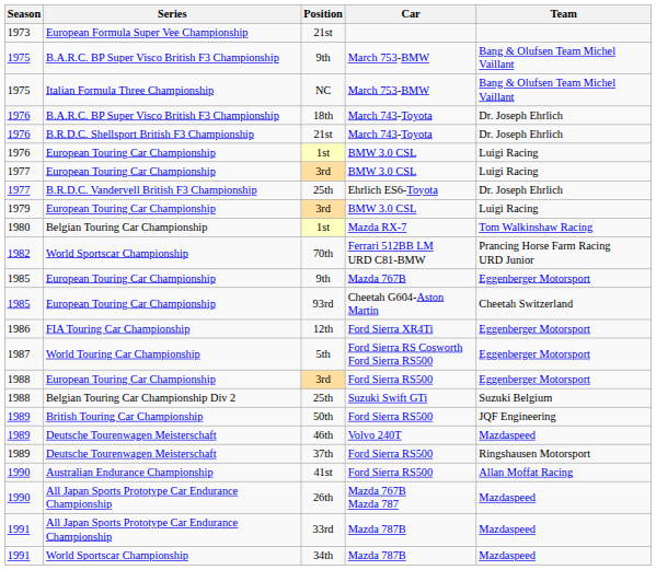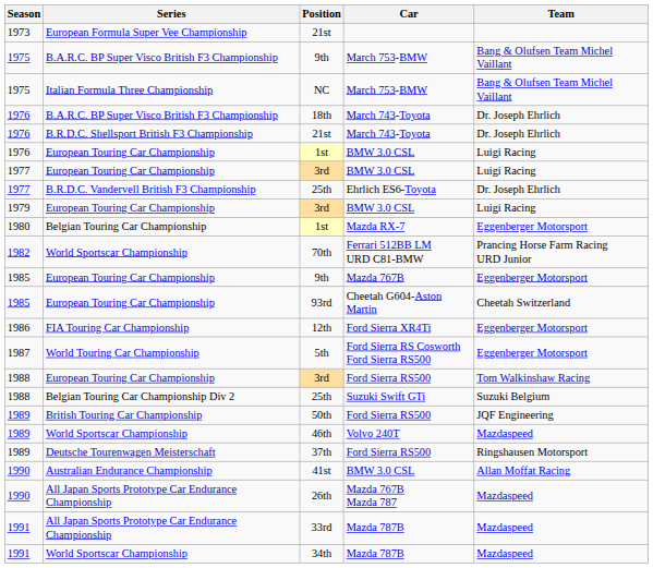 <table class="wikitable" style="font-size: 95%;">
 <tr>
 <th>Season</th>
 <th>Series</th>
 <th>Position</th>
 <th>Car</th>
 <th>Team</th>
 </tr>
 <tr>
 <td>1973</td>
 <td><a href='#'>European Formula Super Vee Championship</a></td>
 <td align="center">21st</td>
 <td></td>
 <td></td>
 </tr>
 <tr>
 <td><a href='#'>1975</a></td>
 <td><a href='#'>B.A.R.C. BP Super Visco British F3 Championship</a></td>
 <td align="center">9th</td>
 <td><a href='#'>March 753</a>-<a href='#'>BMW</a></td>
 <td><a href='#'>Bang & Olufsen Team Michel Vaillant</a></td>
 </tr>
 <tr>
 <td>1975</td>
 <td><a href='#'>Italian Formula Three Championship</a></td>
 <td align="center">NC</td>
 <td><a href='#'>March 753</a>-<a href='#'>BMW</a></td>
 <td><a href='#'>Bang & Olufsen Team Michel Vaillant</a></td>
 </tr>
 <tr>
 <td><a href='#'>1976</a></td>
 <td><a href='#'>B.A.R.C. BP Super Visco British F3 Championship</a></td>
 <td align="center">18th</td>
 <td><a href='#'>March 743</a>-<a href='#'>Toyota</a></td>
 <td>Dr. Joseph Ehrlich</td>
 </tr>
 <tr>
 <td><a href='#'>1976</a></td>
 <td><a href='#'>B.R.D.C. Shellsport British F3 Championship</a></td>
 <td align="center">21st</td>
 <td><a href='#'>March 743</a>-<a href='#'>Toyota</a></td>
 <td>Dr. Joseph Ehrlich</td>
 </tr>
 <tr>
 <td>1976</td>
 <td><a href='#'>European Touring Car Championship</a></td>
 <td style="text-align:center; background:#ffffbf;">1st</td>
 <td><a href='#'>BMW 3.0 CSL</a></td>
 <td>Luigi Racing</td>
 </tr>
 <tr>
 <td>1977</td>
 <td><a href='#'>European Touring Car Championship</a></td>
 <td style="text-align:center; background:#ffdf9f;">3rd</td>
 <td><a href='#'>BMW 3.0 CSL</a></td>
 <td>Luigi Racing</td>
 </tr>
 <tr>
 <td><a href='#'>1977</a></td>
 <td><a href='#'>B.R.D.C. Vandervell British F3 Championship</a></td>
 <td align="center">25th</td>
 <td>Ehrlich ES6-<a href='#'>Toyota</a></td>
 <td>Dr. Joseph Ehrlich</td>
 </tr>
 <tr>
 <td>1979</td>
 <td><a href='#'>European Touring Car Championship</a></td>
 <td style="text-align:center; background:#ffdf9f;">3rd</td>
 <td><a href='#'>BMW 3.0 CSL</a></td>
 <td>Luigi Racing</td>
 </tr>
 <tr>
 <td>1980</td>
 <td>Belgian Touring Car Championship</td>
 <td style="text-align:center; background:#ffffbf;">1st</td>
 <td><a href='#'>Mazda RX-7</a></td>
-<td><a href='#'>Tom Walkinshaw Racing</a></td>
+<td><a href='#'>Eggenberger Motorsport</a></td>
 </tr>
 <tr>
 <td><a href='#'>1982</a></td>
 <td><a href='#'>World Sportscar Championship</a></td>
 <td align="center">70th</td>
 <td><a href='#'>Ferrari 512BB LM</a><br>URD C81-BMW</td>
 <td>Prancing Horse Farm Racing<br>URD Junior</td>
 </tr>
 <tr>
 <td>1985</td>
 <td><a href='#'>European Touring Car Championship</a></td>
 <td align="center">9th</td>
 <td><a href='#'>Mazda 767B</a></td>
 <td><a href='#'>Eggenberger Motorsport</a></td>
 </tr>
 <tr>
 <td><a href='#'>1985</a></td>
 <td><a href='#'>European Touring Car Championship</a></td>
 <td align="center">93rd</td>
 <td>Cheetah G604-<a href='#'>Aston Martin</a></td>
 <td>Cheetah Switzerland</td>
 </tr>
 <tr>
 <td>1986</td>
 <td><a href='#'>FIA Touring Car Championship</a></td>
 <td align="center">12th</td>
 <td><a href='#'>Ford Sierra XR4Ti</a></td>
 <td><a href='#'>Eggenberger Motorsport</a></td>
 </tr>
 <tr>
 <td>1987</td>
 <td><a href='#'>World Touring Car Championship</a></td>
 <td align="center">5th</td>
 <td><a href='#'>Ford Sierra RS Cosworth</a><br><a href='#'>Ford Sierra RS500</a></td>
 <td><a href='#'>Eggenberger Motorsport</a></td>
 </tr>
 <tr>
 <td>1988</td>
 <td><a href='#'>European Touring Car Championship</a></td>
 <td style="text-align:center; background:#ffdf9f;">3rd</td>
 <td><a href='#'>Ford Sierra RS500</a></td>
-<td><a href='#'>Eggenberger Motorsport</a></td>
+<td><a href='#'>Tom Walkinshaw Racing</a></td>
 </tr>
 <tr>
 <td>1988</td>
 <td>Belgian Touring Car Championship Div 2</td>
 <td align="center">25th</td>
 <td><a href='#'>Suzuki Swift GTi</a></td>
 <td>Suzuki Belgium</td>
 </tr>
 <tr>
 <td><a href='#'>1989</a></td>
 <td><a href='#'>British Touring Car Championship</a></td>
 <td align="center">50th</td>
 <td><a href='#'>Ford Sierra RS500</a></td>
 <td>JQF Engineering</td>
 </tr>
 <tr>
 <td><a href='#'>1989</a></td>
-<td><a href='#'>Deutsche Tourenwagen Meisterschaft</a></td>
+<td><a href='#'>World Sportscar Championship</a></td>
 <td align="center">46th</td>
 <td><a href='#'>Volvo 240T</a></td>
 <td><a href='#'>Mazdaspeed</a></td>
 </tr>
 <tr>
 <td>1989</td>
 <td><a href='#'>Deutsche Tourenwagen Meisterschaft</a></td>
 <td align="center">37th</td>
 <td><a href='#'>Ford Sierra RS500</a></td>
 <td>Ringshausen Motorsport</td>
 </tr>
 <tr>
 <td><a href='#'>1990</a></td>
 <td><a href='#'>Australian Endurance Championship</a></td>
 <td align="center">41st</td>
-<td><a href='#'>Ford Sierra RS500</a></td>
+<td><a href='#'>BMW 3.0 CSL</a></td>
 <td><a href='#'>Allan Moffat Racing</a></td>
 </tr>
 <tr>
 <td><a href='#'>1990</a></td>
 <td><a href='#'>All Japan Sports Prototype Car Endurance Championship</a></td>
 <td align="center">26th</td>
 <td><a href='#'>Mazda 767B</a><br><a href='#'>Mazda 787</a></td>
 <td><a href='#'>Mazdaspeed</a></td>
 </tr>
 <tr>
 <td><a href='#'>1991</a></td>
 <td><a href='#'>All Japan Sports Prototype Car Endurance Championship</a></td>
 <td align="center">33rd</td>
 <td><a href='#'>Mazda 787B</a></td>
 <td><a href='#'>Mazdaspeed</a></td>
 </tr>
 <tr>
 <td><a href='#'>1991</a></td>
 <td><a href='#'>World Sportscar Championship</a></td>
 <td align="center">34th</td>
 <td><a href='#'>Mazda 787B</a></td>
 <td><a href='#'>Mazdaspeed</a></td>
 </tr>
 </table>
